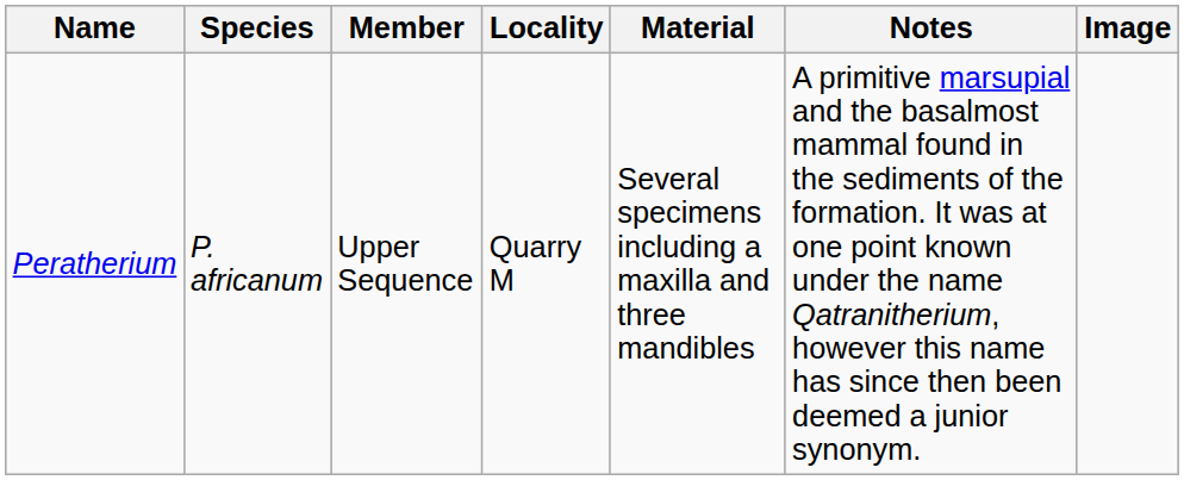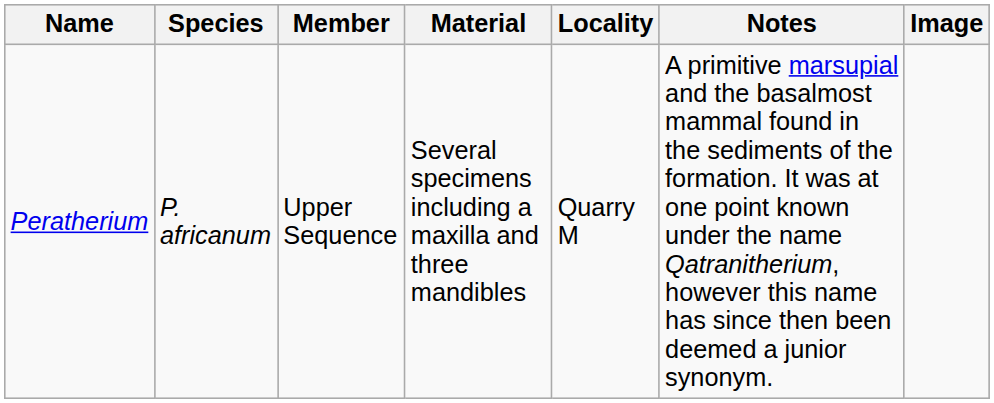 <table class="wikitable" align="center" width="100%">
 <tr>
 <th>Name</th>
 <th>Species</th>
 <th>Member</th>
+<th>Material</th>
 <th>Locality</th>
-<th>Material</th>
 <th>Notes</th>
 <th>Image</th>
 </tr>
 <tr>
 <td><em><a href='#'>Peratherium</a></em></td>
 <td><em>P. africanum</em></td>
 <td>Upper Sequence</td>
+<td>Several specimens including a maxilla and three mandibles</td>
 <td>Quarry M</td>
-<td>Several specimens including a maxilla and three mandibles</td>
 <td>A primitive <a href='#'>marsupial</a> and the basalmost mammal found in the sediments of the formation. It was at one point known under the name <em>Qatranitherium</em>, however this name has since then been deemed a junior synonym.</td>
 <td></td>
 </tr>
 </table>
